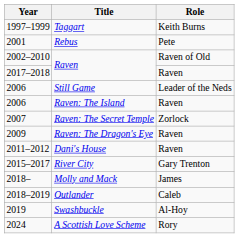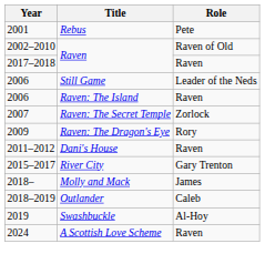 <table class="wikitable sortable">
 <tr>
 <th>Year</th>
 <th>Title</th>
 <th>Role</th>
-</tr>
-<tr>
-<td>1997–1999</td>
-<td><em><a href='#'>Taggart</a></em></td>
-<td>Keith Burns</td>
 </tr>
 <tr>
 <td>2001</td>
 <td><em><a href='#'>Rebus</a></em></td>
 <td>Pete</td>
 </tr>
 <tr>
 <td>2002–2010</td>
 <td rowspan=2><em><a href='#'>Raven</a></em></td>
 <td>Raven of Old</td>
 </tr>
 <tr>
 <td>2017–2018</td>
 <td>Raven</td>
 </tr>
 <tr>
 <td>2006</td>
 <td><em><a href='#'>Still Game</a></em></td>
 <td>Leader of the Neds</td>
 </tr>
 <tr>
 <td>2006</td>
 <td><em><a href='#'>Raven: The Island</a></em></td>
 <td>Raven</td>
 </tr>
 <tr>
 <td>2007</td>
 <td><em><a href='#'>Raven: The Secret Temple</a></em></td>
 <td>Zorlock</td>
 </tr>
 <tr>
 <td>2009</td>
 <td><em><a href='#'>Raven: The Dragon's Eye</a></em></td>
-<td>Raven</td>
+<td>Rory</td>
 </tr>
 <tr>
 <td>2011–2012</td>
 <td><em><a href='#'>Dani's House</a></em></td>
 <td>Raven</td>
 </tr>
 <tr>
 <td>2015–2017</td>
 <td><em><a href='#'>River City</a></em></td>
 <td>Gary Trenton</td>
 </tr>
 <tr>
 <td>2018–</td>
 <td><em><a href='#'>Molly and Mack</a></em></td>
 <td>James</td>
 </tr>
 <tr>
 <td>2018–2019</td>
 <td><em><a href='#'>Outlander</a></em></td>
 <td>Caleb</td>
 </tr>
 <tr>
 <td>2019</td>
 <td><em><a href='#'>Swashbuckle</a></em></td>
 <td>Al-Hoy</td>
 </tr>
 <tr>
 <td>2024</td>
 <td><em><a href='#'>A Scottish Love Scheme</a></em></td>
-<td>Rory</td>
+<td>Raven</td>
 </tr>
 </table>
